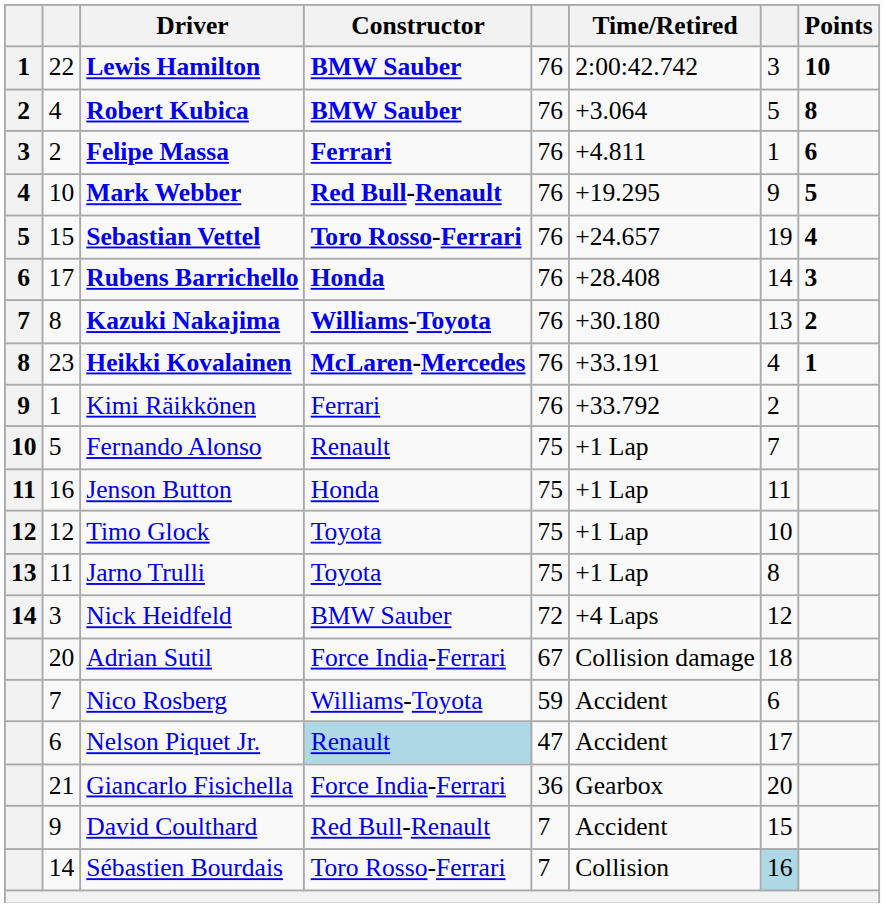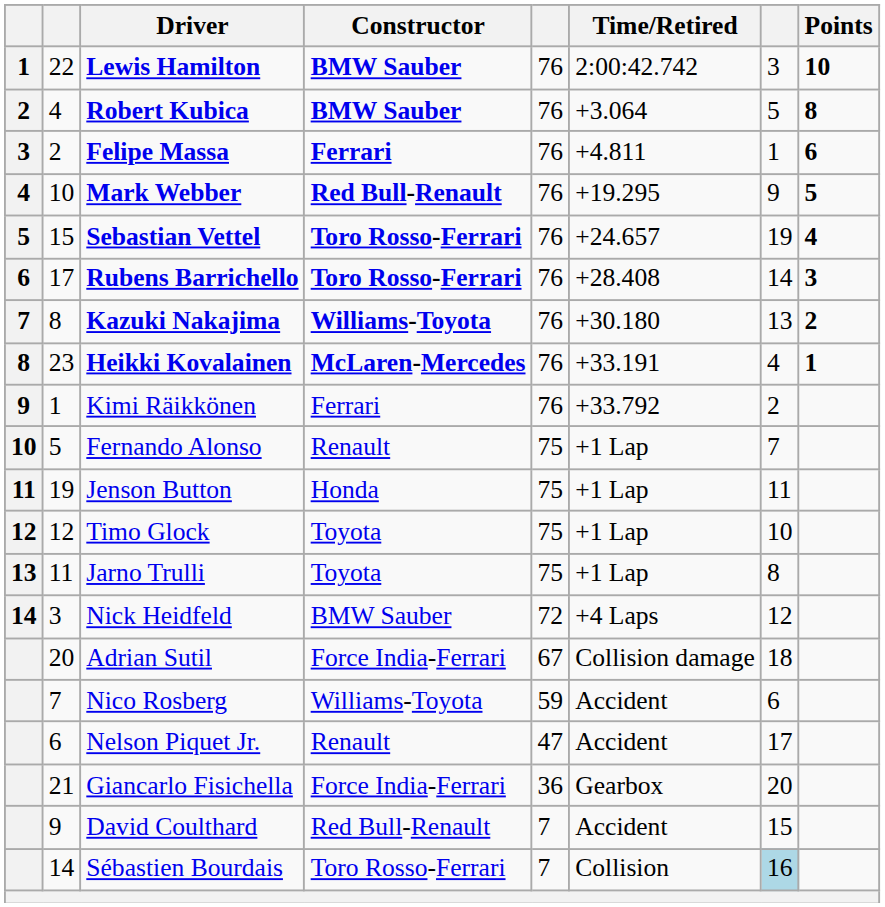 <table class="wikitable" style="font-size: 85%">
 <tr>
 <th scope="col"></th>
 <th scope="col"></th>
 <th scope="col">Driver</th>
 <th scope="col">Constructor</th>
 <th scope="col"></th>
 <th scope="col">Time/Retired</th>
 <th scope="col"></th>
 <th scope="col">Points</th>
 </tr>
 <tr>
 <th scope="row">1</th>
 <td>22</td>
 <td> <strong><a href='#'>Lewis Hamilton</a></strong></td>
 <td><strong><a href='#'>BMW Sauber</a></strong></td>
 <td>76</td>
 <td>2:00:42.742</td>
 <td>3</td>
 <td><strong>10</strong></td>
 </tr>
 <tr>
 <th scope="row">2</th>
 <td>4</td>
 <td> <strong><a href='#'>Robert Kubica</a></strong></td>
 <td><strong><a href='#'>BMW Sauber</a></strong></td>
 <td>76</td>
 <td>+3.064</td>
 <td>5</td>
 <td><strong>8</strong></td>
 </tr>
 <tr>
 <th scope="row">3</th>
 <td>2</td>
 <td> <strong><a href='#'>Felipe Massa</a></strong></td>
 <td><strong><a href='#'>Ferrari</a></strong></td>
 <td>76</td>
 <td>+4.811</td>
 <td>1</td>
 <td><strong>6</strong></td>
 </tr>
 <tr>
 <th scope="row">4</th>
 <td>10</td>
 <td> <strong><a href='#'>Mark Webber</a></strong></td>
 <td><strong><a href='#'>Red Bull</a>-<a href='#'>Renault</a></strong></td>
 <td>76</td>
 <td>+19.295</td>
 <td>9</td>
 <td><strong>5</strong></td>
 </tr>
 <tr>
 <th scope="row">5</th>
 <td>15</td>
 <td> <strong><a href='#'>Sebastian Vettel</a></strong></td>
 <td><strong><a href='#'>Toro Rosso</a>-<a href='#'>Ferrari</a></strong></td>
 <td>76</td>
 <td>+24.657</td>
 <td>19</td>
 <td><strong>4</strong></td>
 </tr>
 <tr>
 <th scope="row">6</th>
 <td>17</td>
 <td> <strong><a href='#'>Rubens Barrichello</a></strong></td>
-<td><strong><a href='#'>Honda</a></strong></td>
+<td><strong><a href='#'>Toro Rosso</a>-<a href='#'>Ferrari</a></strong></td>
 <td>76</td>
 <td>+28.408</td>
 <td>14</td>
 <td><strong>3</strong></td>
 </tr>
 <tr>
 <th scope="row">7</th>
 <td>8</td>
 <td> <strong><a href='#'>Kazuki Nakajima</a></strong></td>
 <td><strong><a href='#'>Williams</a>-<a href='#'>Toyota</a></strong></td>
 <td>76</td>
 <td>+30.180</td>
 <td>13</td>
 <td><strong>2</strong></td>
 </tr>
 <tr>
 <th scope="row">8</th>
 <td>23</td>
 <td> <strong><a href='#'>Heikki Kovalainen</a></strong></td>
 <td><strong><a href='#'>McLaren</a>-<a href='#'>Mercedes</a></strong></td>
 <td>76</td>
 <td>+33.191</td>
 <td>4</td>
 <td><strong>1</strong></td>
 </tr>
 <tr>
 <th scope="row">9</th>
 <td>1</td>
 <td> <a href='#'>Kimi Räikkönen</a></td>
 <td><a href='#'>Ferrari</a></td>
 <td>76</td>
 <td>+33.792</td>
 <td>2</td>
 <td></td>
 </tr>
 <tr>
 <th scope="row">10</th>
 <td>5</td>
 <td> <a href='#'>Fernando Alonso</a></td>
 <td><a href='#'>Renault</a></td>
 <td>75</td>
 <td>+1 Lap</td>
 <td>7</td>
 <td></td>
 </tr>
 <tr>
 <th scope="row">11</th>
-<td>16</td>
+<td>19</td>
 <td> <a href='#'>Jenson Button</a></td>
 <td><a href='#'>Honda</a></td>
 <td>75</td>
 <td>+1 Lap</td>
 <td>11</td>
 <td></td>
 </tr>
 <tr>
 <th scope="row">12</th>
 <td>12</td>
 <td> <a href='#'>Timo Glock</a></td>
 <td><a href='#'>Toyota</a></td>
 <td>75</td>
 <td>+1 Lap</td>
 <td>10</td>
 <td></td>
 </tr>
 <tr>
 <th scope="row">13</th>
 <td>11</td>
 <td> <a href='#'>Jarno Trulli</a></td>
 <td><a href='#'>Toyota</a></td>
 <td>75</td>
 <td>+1 Lap</td>
 <td>8</td>
 <td></td>
 </tr>
 <tr>
 <th scope="row">14</th>
 <td>3</td>
 <td> <a href='#'>Nick Heidfeld</a></td>
 <td><a href='#'>BMW Sauber</a></td>
 <td>72</td>
 <td>+4 Laps</td>
 <td>12</td>
 <td></td>
 </tr>
 <tr>
 <th scope="row"></th>
 <td>20</td>
 <td> <a href='#'>Adrian Sutil</a></td>
 <td><a href='#'>Force India</a>-<a href='#'>Ferrari</a></td>
 <td>67</td>
 <td>Collision damage</td>
 <td>18</td>
 <td></td>
 </tr>
 <tr>
 <th scope="row"></th>
 <td>7</td>
 <td> <a href='#'>Nico Rosberg</a></td>
 <td><a href='#'>Williams</a>-<a href='#'>Toyota</a></td>
 <td>59</td>
 <td>Accident</td>
 <td>6</td>
 <td></td>
 </tr>
 <tr>
 <th scope="row"></th>
 <td>6</td>
 <td> <a href='#'>Nelson Piquet Jr.</a></td>
-<td style="background: lightblue;"><a href='#'>Renault</a></td>
+<td><a href='#'>Renault</a></td>
 <td>47</td>
 <td>Accident</td>
 <td>17</td>
 <td></td>
 </tr>
 <tr>
 <th scope="row"></th>
 <td>21</td>
 <td> <a href='#'>Giancarlo Fisichella</a></td>
 <td><a href='#'>Force India</a>-<a href='#'>Ferrari</a></td>
 <td>36</td>
 <td>Gearbox</td>
 <td>20</td>
 <td></td>
 </tr>
 <tr>
 <th scope="row"></th>
 <td>9</td>
 <td> <a href='#'>David Coulthard</a></td>
 <td><a href='#'>Red Bull</a>-<a href='#'>Renault</a></td>
 <td>7</td>
 <td>Accident</td>
 <td>15</td>
 <td></td>
 </tr>
 <tr>
 <th scope="row"></th>
 <td>14</td>
 <td> <a href='#'>Sébastien Bourdais</a></td>
 <td><a href='#'>Toro Rosso</a>-<a href='#'>Ferrari</a></td>
 <td>7</td>
 <td>Collision</td>
 <td style="background: lightblue;">16</td>
 <td></td>
 </tr>
 <tr>
 <th colspan="8"></th>
 </tr>
 </table>
